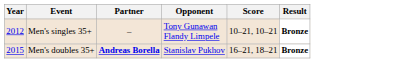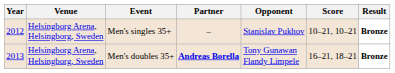 <table class="sortable wikitable" style="font-size: 90%;">
 <tr>
 <th>Year</th>
+<th>Venue</th>
 <th>Event</th>
 <th>Partner</th>
 <th>Opponent</th>
 <th>Score</th>
 <th>Result</th>
 </tr>
 <tr style="background:#F3E6D7">
 <td align="center"><a href='#'>2012</a></td>
+<td align="left"><a href='#'>Helsingborg Arena</a>,<br><a href='#'>Helsingborg, Sweden</a></td>
 <td align="left">Men's singles 35+</td>
 <td align="center">–</td>
-<td align="left"> <a href='#'>Tony Gunawan</a> <br>  <a href='#'>Flandy Limpele</a></td>
+<td align="left"> <a href='#'>Stanislav Pukhov</a></td>
 <td align="left">10–21, 10–21</td>
 <td style="text-align:left; background:white"> <strong>Bronze</strong></td>
 </tr>
 <tr style="background:#F3E6D7">
-<td align="center"><a href='#'>2015</a></td>
+<td align="center"><a href='#'>2013</a></td>
+<td align="left"><a href='#'>Helsingborg Arena</a>,<br><a href='#'>Helsingborg, Sweden</a></td>
 <td align="left">Men's doubles 35+</td>
 <td align="left"><strong> <a href='#'>Andreas Borella</a></strong></td>
-<td align="left"> <a href='#'>Stanislav Pukhov</a></td>
+<td align="left"> <a href='#'>Tony Gunawan</a> <br>  <a href='#'>Flandy Limpele</a></td>
 <td align="left">16–21, 18–21</td>
 <td style="text-align:left; background:white"> <strong>Bronze</strong></td>
 </tr>
 </table>
